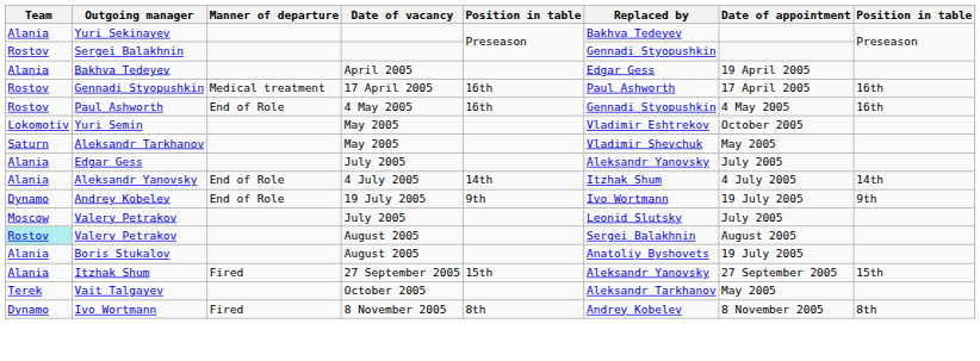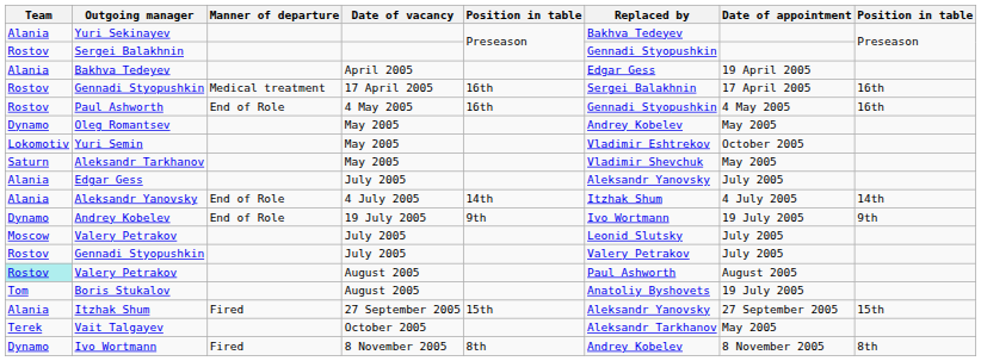 <table class="wikitable">
 <tr>
 <th>Team</th>
 <th>Outgoing manager</th>
 <th>Manner of departure</th>
 <th>Date of vacancy</th>
 <th>Position in table</th>
 <th>Replaced by</th>
 <th>Date of appointment</th>
 <th>Position in table</th>
 </tr>
 <tr>
 <td><a href='#'>Alania</a></td>
 <td> <a href='#'>Yuri Sekinayev</a> </td>
 <td></td>
 <td></td>
 <td rowspan="2">Preseason</td>
 <td> <a href='#'>Bakhva Tedeyev</a></td>
 <td></td>
 <td rowspan="2">Preseason</td>
 </tr>
 <tr>
 <td><a href='#'>Rostov</a></td>
 <td> <a href='#'>Sergei Balakhnin</a></td>
 <td></td>
 <td></td>
 <td> <a href='#'>Gennadi Styopushkin</a></td>
 <td></td>
 </tr>
 <tr>
 <td><a href='#'>Alania</a></td>
 <td> <a href='#'>Bakhva Tedeyev</a></td>
 <td></td>
 <td>April 2005</td>
 <td></td>
 <td> <a href='#'>Edgar Gess</a></td>
 <td>19 April 2005</td>
 <td></td>
 </tr>
 <tr>
 <td><a href='#'>Rostov</a></td>
 <td> <a href='#'>Gennadi Styopushkin</a></td>
 <td>Medical treatment</td>
 <td>17 April 2005</td>
 <td>16th</td>
-<td> <a href='#'>Paul Ashworth</a> </td>
+<td> <a href='#'>Sergei Balakhnin</a></td>
 <td>17 April 2005</td>
 <td>16th</td>
 </tr>
 <tr>
 <td><a href='#'>Rostov</a></td>
 <td> <a href='#'>Paul Ashworth</a> </td>
 <td>End of Role</td>
 <td>4 May 2005</td>
 <td>16th</td>
 <td> <a href='#'>Gennadi Styopushkin</a></td>
 <td>4 May 2005</td>
 <td>16th</td>
+</tr>
+<tr>
+<td><a href='#'>Dynamo</a></td>
+<td> <a href='#'>Oleg Romantsev</a></td>
+<td></td>
+<td>May 2005</td>
+<td></td>
+<td> <a href='#'>Andrey Kobelev</a> </td>
+<td>May 2005</td>
+<td></td>
 </tr>
 <tr>
 <td><a href='#'>Lokomotiv</a></td>
 <td> <a href='#'>Yuri Semin</a></td>
 <td></td>
 <td>May 2005</td>
 <td></td>
 <td> <a href='#'>Vladimir Eshtrekov</a></td>
 <td>October 2005</td>
 <td></td>
 </tr>
 <tr>
 <td><a href='#'>Saturn</a></td>
 <td> <a href='#'>Aleksandr Tarkhanov</a></td>
 <td></td>
 <td>May 2005</td>
 <td></td>
 <td> <a href='#'>Vladimir Shevchuk</a></td>
 <td>May 2005</td>
 <td></td>
 </tr>
 <tr>
 <td><a href='#'>Alania</a></td>
 <td> <a href='#'>Edgar Gess</a></td>
 <td></td>
 <td>July 2005</td>
 <td></td>
 <td> <a href='#'>Aleksandr Yanovsky</a> </td>
 <td>July 2005</td>
 <td></td>
 </tr>
 <tr>
 <td><a href='#'>Alania</a></td>
 <td> <a href='#'>Aleksandr Yanovsky</a> </td>
 <td>End of Role</td>
 <td>4 July 2005</td>
 <td>14th</td>
 <td> <a href='#'>Itzhak Shum</a></td>
 <td>4 July 2005</td>
 <td>14th</td>
 </tr>
 <tr>
 <td><a href='#'>Dynamo</a></td>
 <td> <a href='#'>Andrey Kobelev</a> </td>
 <td>End of Role</td>
 <td>19 July 2005</td>
 <td>9th</td>
 <td> <a href='#'>Ivo Wortmann</a></td>
 <td>19 July 2005</td>
 <td>9th</td>
 </tr>
 <tr>
 <td><a href='#'>Moscow</a></td>
 <td> <a href='#'>Valery Petrakov</a></td>
 <td></td>
 <td>July 2005</td>
 <td></td>
 <td> <a href='#'>Leonid Slutsky</a></td>
 <td>July 2005</td>
 <td></td>
 </tr>
 <tr>
+<td><a href='#'>Rostov</a></td>
+<td> <a href='#'>Gennadi Styopushkin</a></td>
+<td></td>
+<td>July 2005</td>
+<td></td>
+<td> <a href='#'>Valery Petrakov</a></td>
+<td>July 2005</td>
+<td></td>
+</tr>
+<tr>
 <td style="background: paleturquoise;"><a href='#'>Rostov</a></td>
 <td> <a href='#'>Valery Petrakov</a></td>
 <td></td>
 <td>August 2005</td>
 <td></td>
-<td> <a href='#'>Sergei Balakhnin</a></td>
+<td> <a href='#'>Paul Ashworth</a> </td>
 <td>August 2005</td>
 <td></td>
 </tr>
 <tr>
-<td><a href='#'>Alania</a></td>
+<td><a href='#'>Tom</a></td>
 <td> <a href='#'>Boris Stukalov</a></td>
 <td></td>
 <td>August 2005</td>
 <td></td>
 <td> <a href='#'>Anatoliy Byshovets</a></td>
 <td>19 July 2005</td>
 <td></td>
 </tr>
 <tr>
 <td><a href='#'>Alania</a></td>
 <td> <a href='#'>Itzhak Shum</a></td>
 <td>Fired</td>
 <td>27 September 2005</td>
 <td>15th</td>
 <td> <a href='#'>Aleksandr Yanovsky</a> </td>
 <td>27 September 2005</td>
 <td>15th</td>
 </tr>
 <tr>
 <td><a href='#'>Terek</a></td>
 <td> <a href='#'>Vait Talgayev</a></td>
 <td></td>
 <td>October 2005</td>
 <td></td>
 <td> <a href='#'>Aleksandr Tarkhanov</a></td>
 <td>May 2005</td>
 <td></td>
 </tr>
 <tr>
 <td><a href='#'>Dynamo</a></td>
 <td> <a href='#'>Ivo Wortmann</a></td>
 <td>Fired</td>
 <td>8 November 2005</td>
 <td>8th</td>
 <td> <a href='#'>Andrey Kobelev</a> </td>
 <td>8 November 2005</td>
 <td>8th</td>
 </tr>
 </table>
